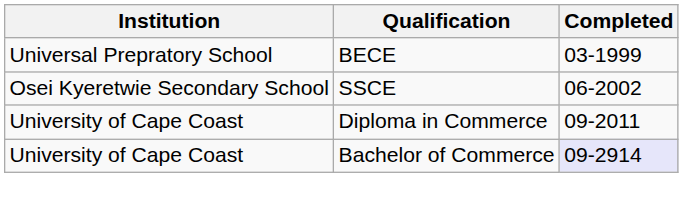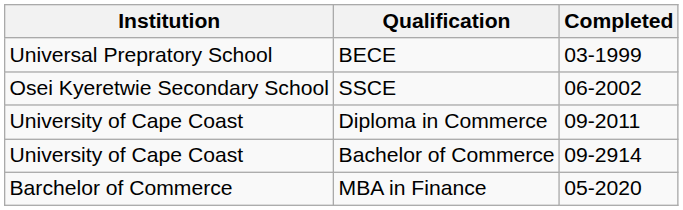 <table class="wikitable">
 <tr>
 <th>Institution</th>
 <th>Qualification</th>
 <th>Completed</th>
 </tr>
 <tr>
 <td>Universal Prepratory School</td>
 <td>BECE</td>
 <td>03-1999</td>
 </tr>
 <tr>
 <td>Osei Kyeretwie Secondary School</td>
 <td>SSCE</td>
 <td>06-2002</td>
 </tr>
 <tr>
 <td>University of Cape Coast</td>
 <td>Diploma in Commerce</td>
 <td>09-2011</td>
 </tr>
 <tr>
 <td>University of Cape Coast</td>
 <td>Bachelor of Commerce</td>
-<td style="background: lavender;">09-2914</td>
+<td>09-2914</td>
+</tr>
+<tr>
+<td>Barchelor of Commerce</td>
+<td>MBA in Finance</td>
+<td>05-2020</td>
 </tr>
 </table>
